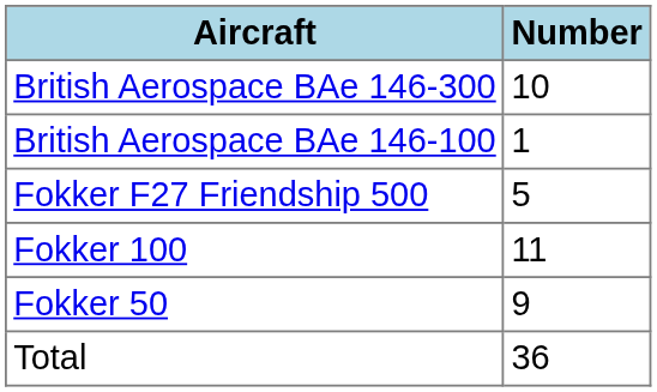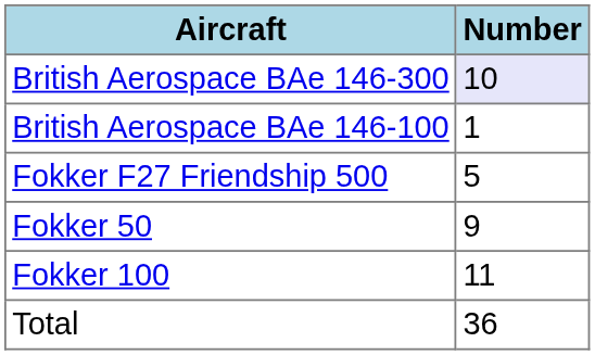 <table class="toccolours" border="1" cellpadding="3" style="border-collapse:collapse">
 <tr bgcolor=lightblue>
 <th>Aircraft</th>
 <th>Number</th>
 </tr>
 <tr>
 <td><a href='#'>British Aerospace BAe 146-300</a></td>
-<td>10</td>
+<td style="background: lavender;">10</td>
 </tr>
 <tr>
 <td><a href='#'>British Aerospace BAe 146-100</a></td>
 <td>1</td>
 </tr>
 <tr>
 <td><a href='#'>Fokker F27 Friendship 500</a></td>
 <td>5</td>
 </tr>
 <tr>
+<td><a href='#'>Fokker 50</a></td>
+<td>9</td>
+</tr>
+<tr>
 <td><a href='#'>Fokker 100</a></td>
 <td>11</td>
-</tr>
-<tr>
-<td><a href='#'>Fokker 50</a></td>
-<td>9</td>
 </tr>
 <tr>
 <td>Total</td>
 <td>36</td>
 </tr>
 </table>
